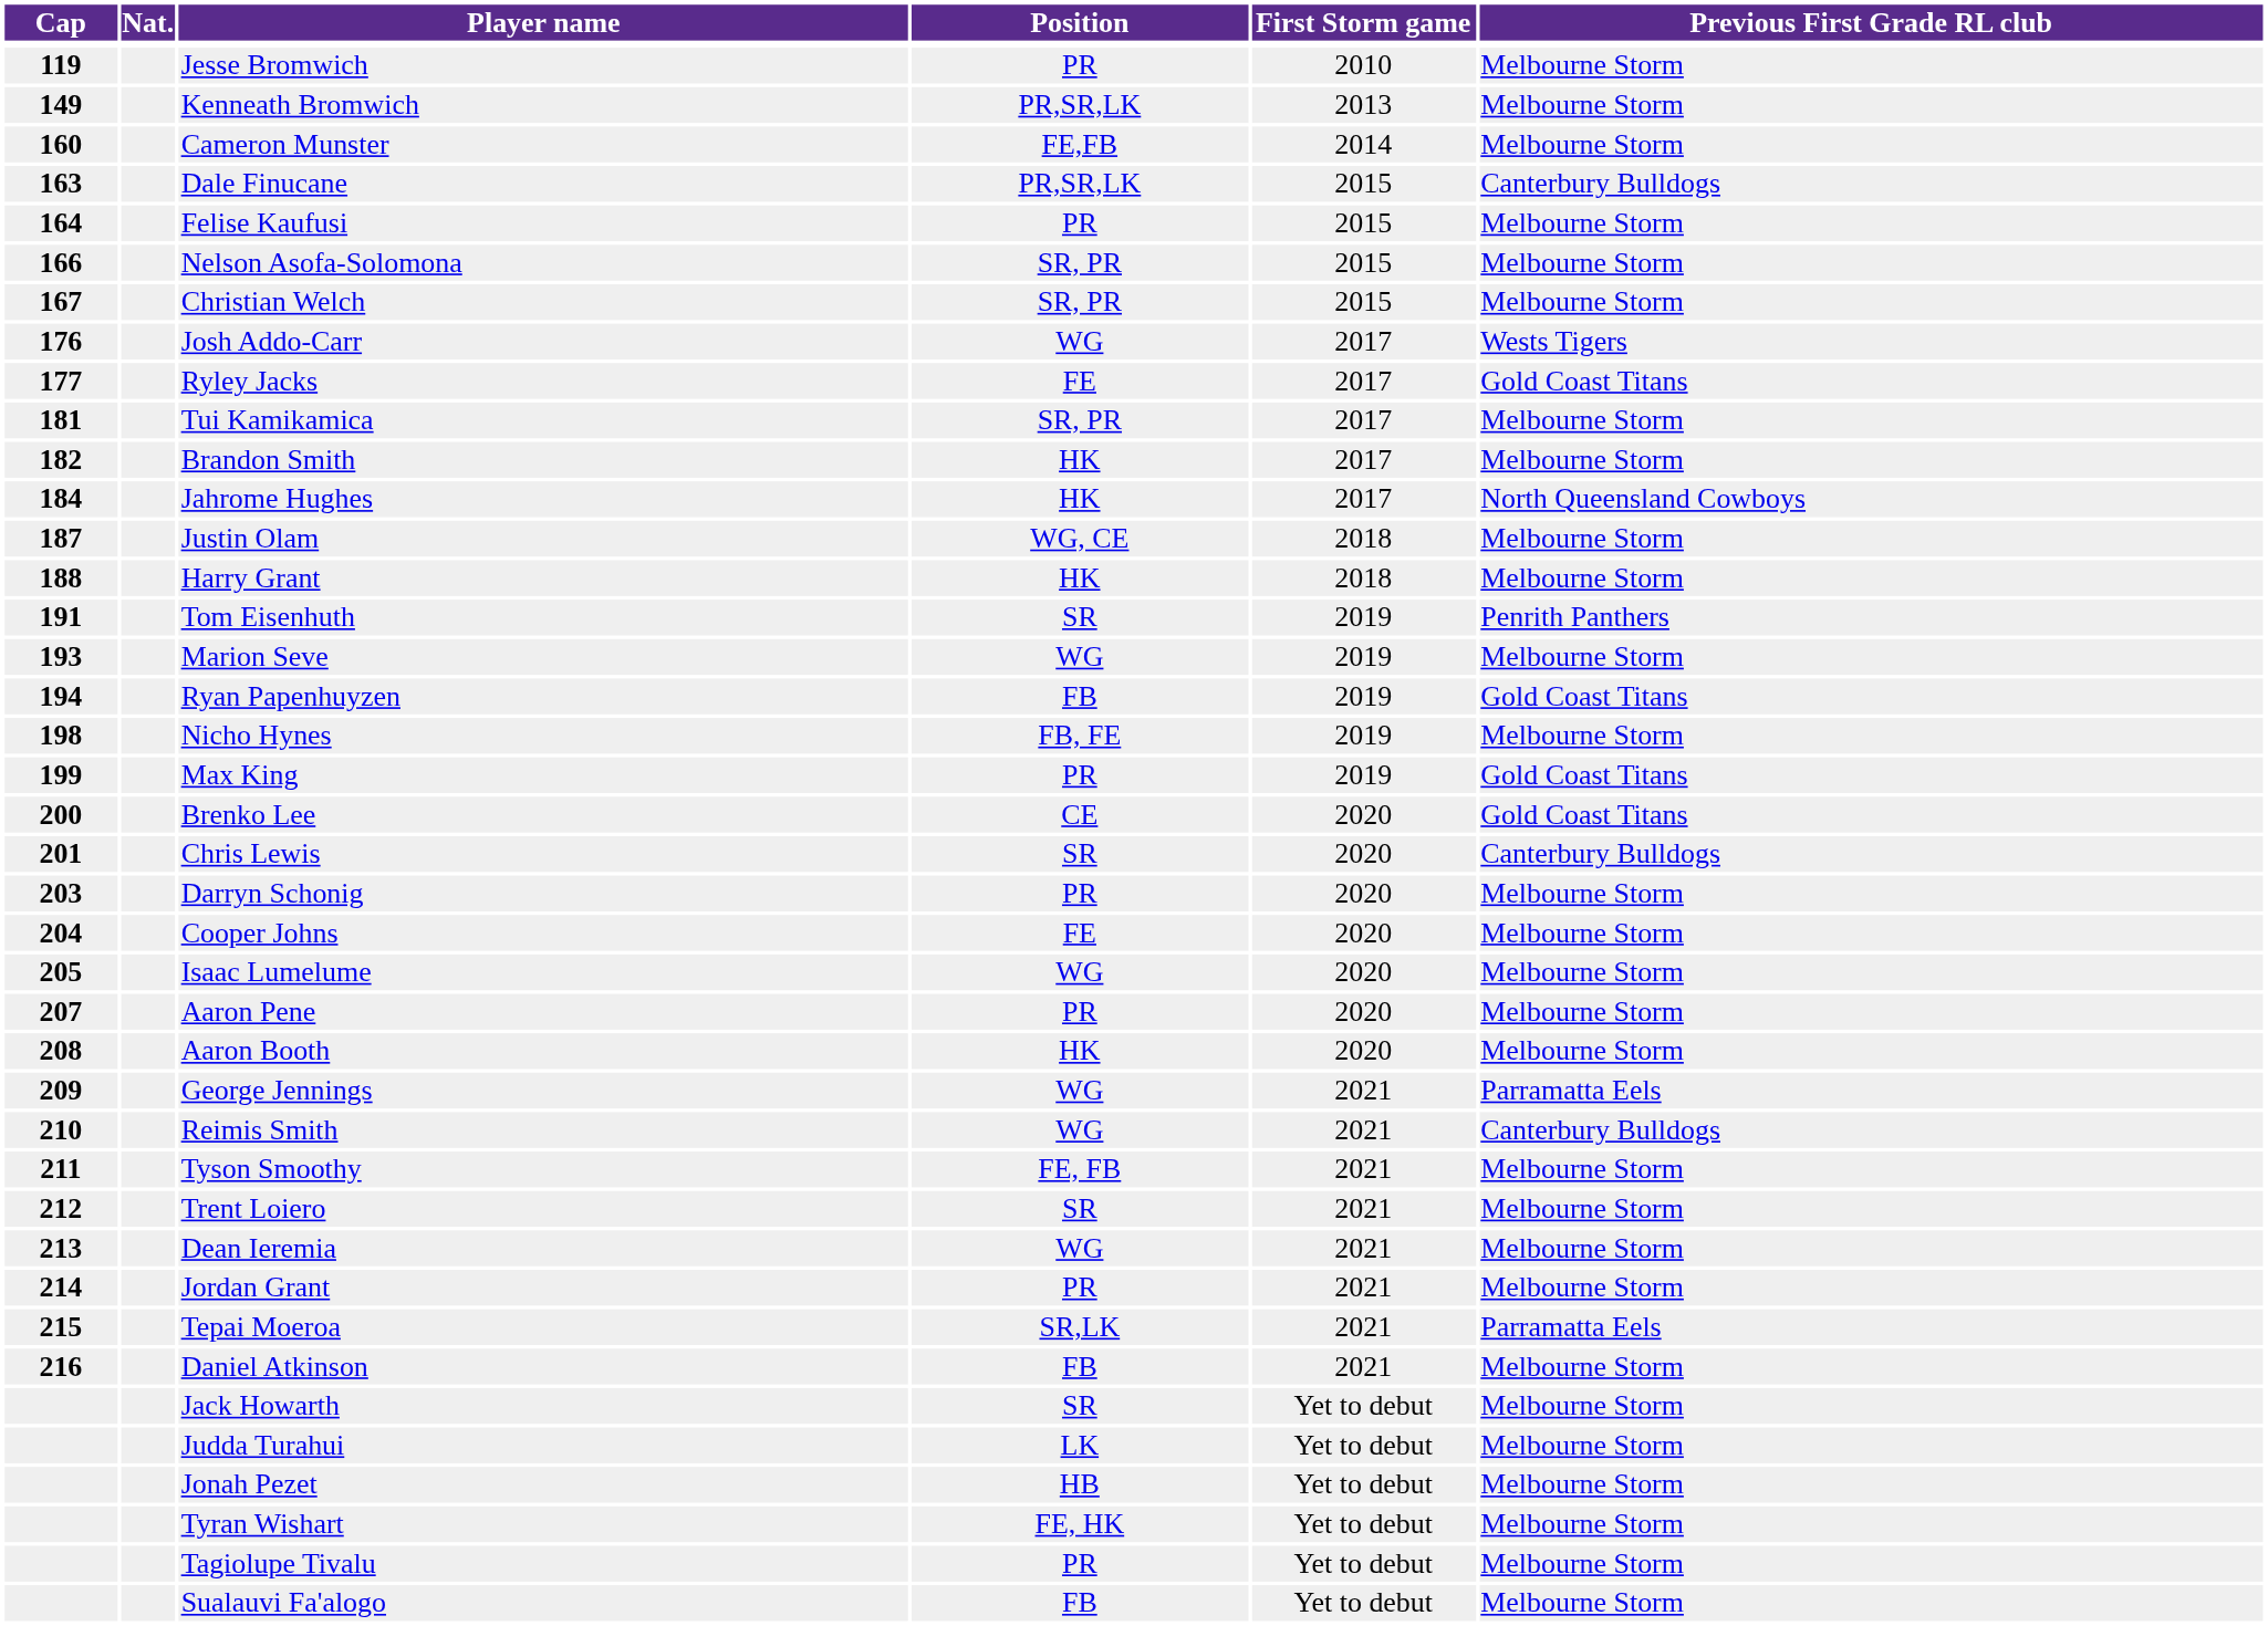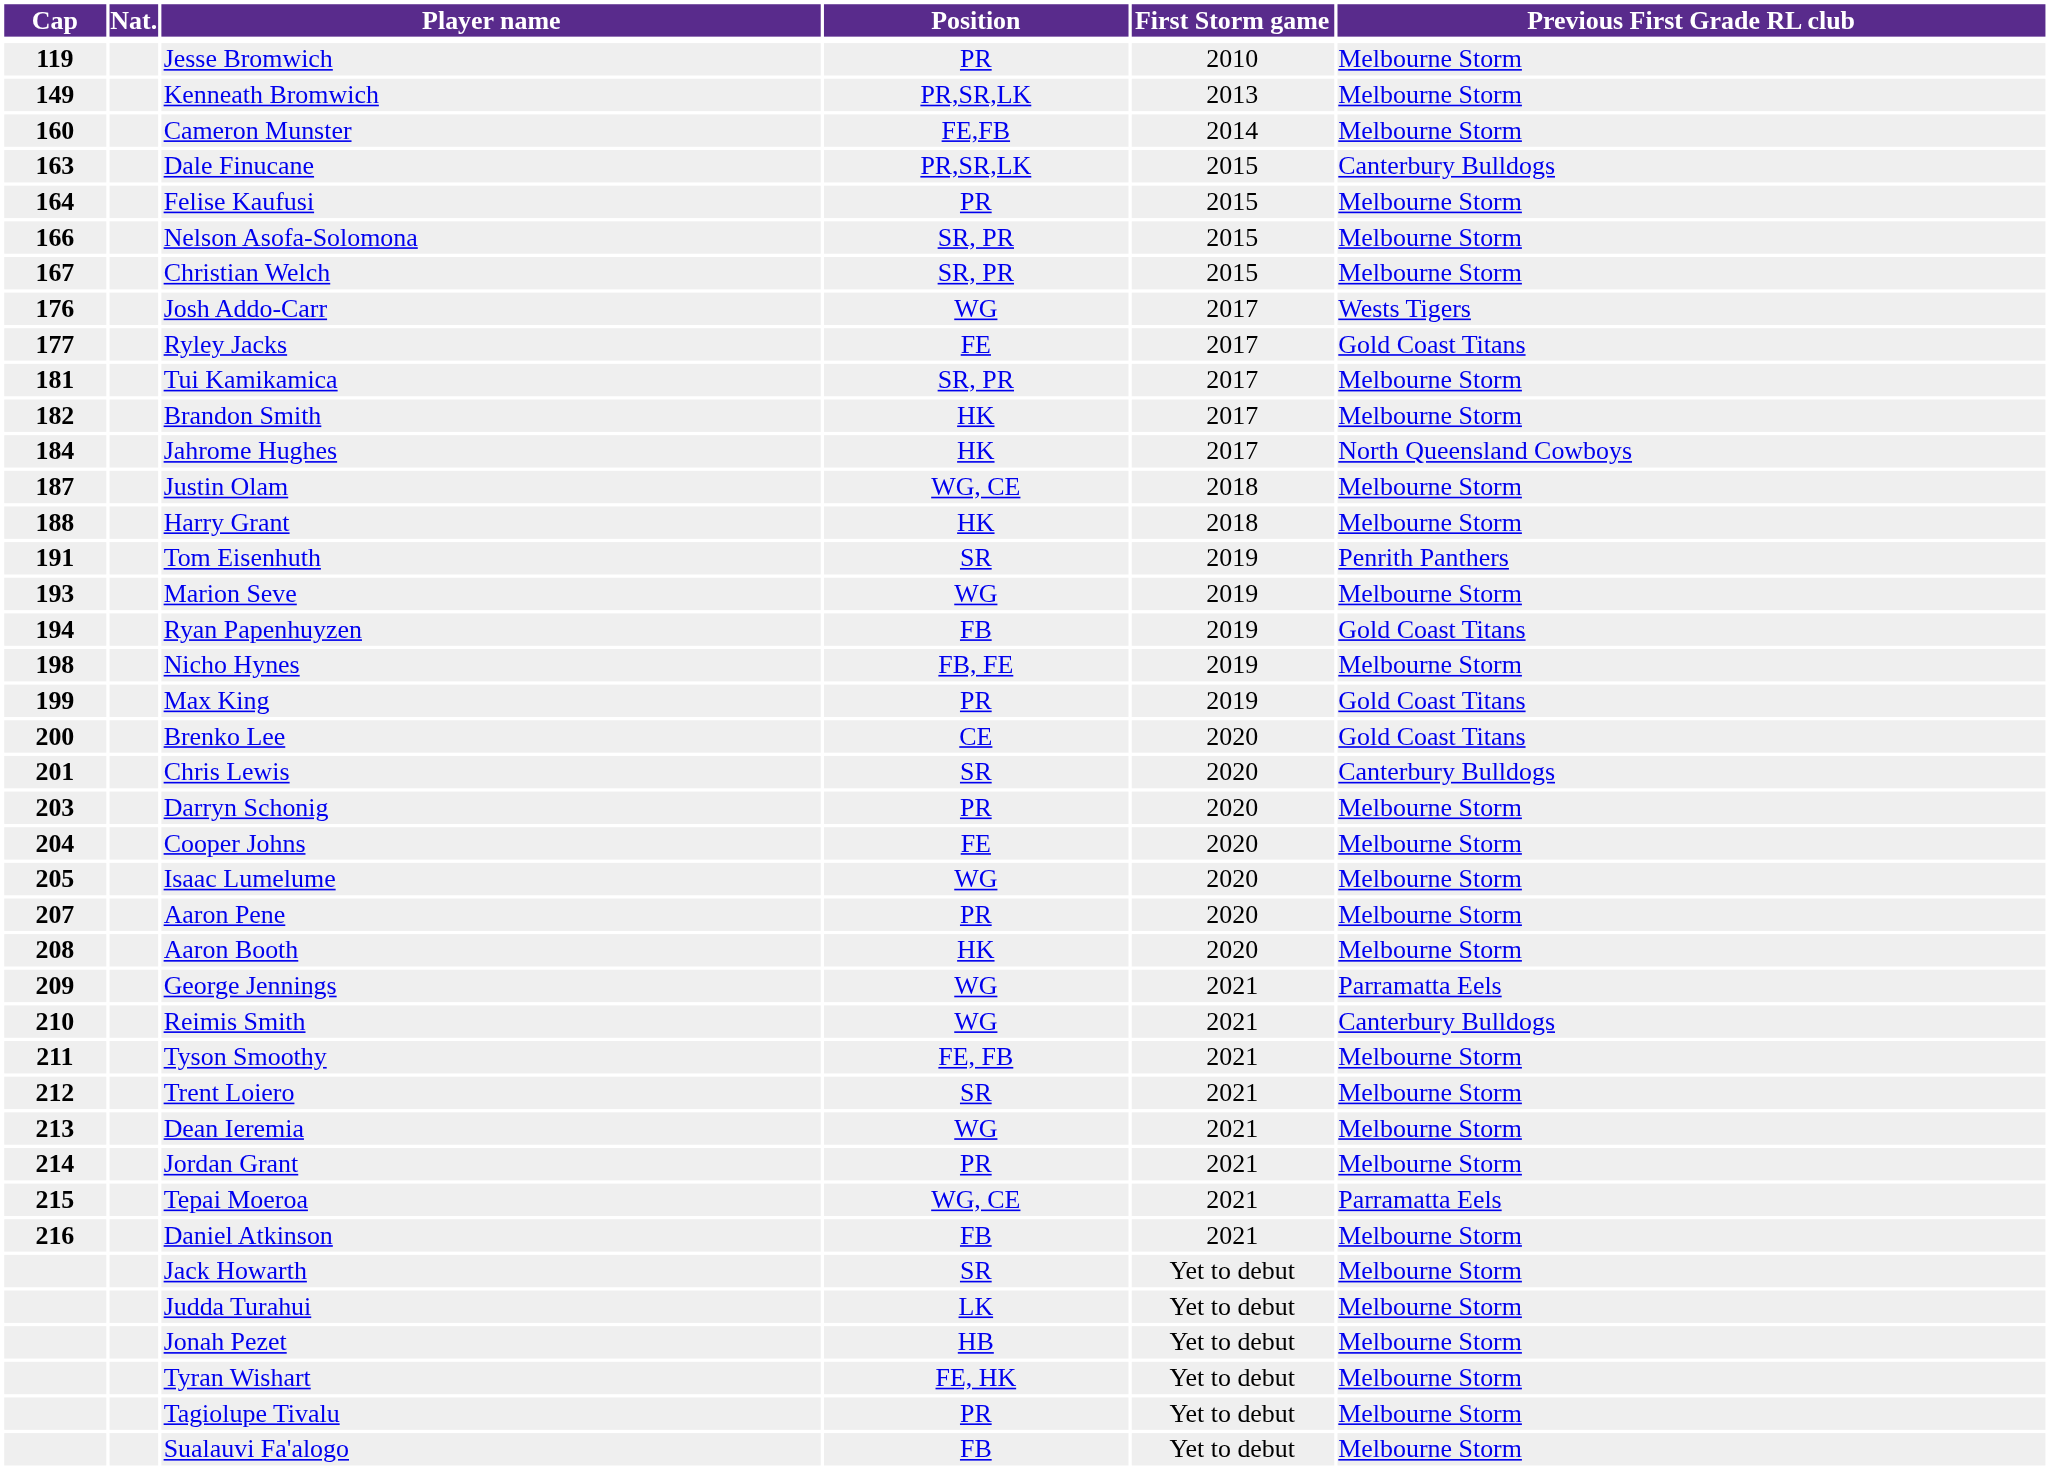 <table width=100%>
 <tr bgcolor="#592B8C"; style="color:#FFFFFF">
 <th width=5%>Cap</th>
 <th width=1%>Nat.</th>
 <th !width=30%>Player name</th>
 <th width=15%>Position</th>
 <th width=10%>First Storm game</th>
 <th width=35%>Previous First Grade RL club  </th>
 </tr>
 <tr>
 </tr>
 <tr bgcolor="#efefef">
 <td align=center><strong>119</strong></td>
 <td align=center></td>
 <td><a href='#'>Jesse Bromwich</a></td>
 <td align=center><a href='#'>PR</a></td>
 <td align=center>2010</td>
 <td> <a href='#'>Melbourne Storm</a></td>
 </tr>
 <tr bgcolor="#efefef">
 <td align=center><strong>149</strong></td>
 <td align=center></td>
 <td><a href='#'>Kenneath Bromwich</a></td>
 <td align=center><a href='#'>PR,SR,LK</a></td>
 <td align=center>2013</td>
 <td> <a href='#'>Melbourne Storm</a></td>
 </tr>
 <tr bgcolor="#efefef">
 <td align=center><strong>160</strong></td>
 <td align=center></td>
 <td><a href='#'>Cameron Munster</a></td>
 <td align=center><a href='#'>FE,FB</a></td>
 <td align=center>2014</td>
 <td> <a href='#'>Melbourne Storm</a></td>
 </tr>
 <tr bgcolor="#efefef">
 <td align=center><strong>163</strong></td>
 <td align=center></td>
 <td><a href='#'>Dale Finucane</a></td>
 <td align=center><a href='#'>PR,SR,LK</a></td>
 <td align=center>2015</td>
 <td> <a href='#'>Canterbury Bulldogs</a></td>
 </tr>
 <tr bgcolor="#efefef">
 <td align=center><strong>164</strong></td>
 <td align=center></td>
 <td><a href='#'>Felise Kaufusi</a></td>
 <td align=center><a href='#'>PR</a></td>
 <td align=center>2015</td>
 <td> <a href='#'>Melbourne Storm</a></td>
 </tr>
 <tr bgcolor="#efefef">
 <td align=center><strong>166</strong></td>
 <td align=center></td>
 <td><a href='#'>Nelson Asofa-Solomona</a></td>
 <td align=center><a href='#'>SR, PR</a></td>
 <td align=center>2015</td>
 <td> <a href='#'>Melbourne Storm</a></td>
 </tr>
 <tr bgcolor="#efefef">
 <td align=center><strong>167</strong></td>
 <td align=center></td>
 <td><a href='#'>Christian Welch</a></td>
 <td align=center><a href='#'>SR, PR</a></td>
 <td align=center>2015</td>
 <td> <a href='#'>Melbourne Storm</a></td>
 </tr>
 <tr bgcolor="#efefef">
 <td align=center><strong>176</strong></td>
 <td align=center></td>
 <td><a href='#'>Josh Addo-Carr</a></td>
 <td align=center><a href='#'>WG</a></td>
 <td align=center>2017</td>
 <td> <a href='#'>Wests Tigers</a></td>
 </tr>
 <tr bgcolor="#efefef">
 <td align=center><strong>177</strong></td>
 <td align=center></td>
 <td><a href='#'>Ryley Jacks</a></td>
 <td align=center><a href='#'>FE</a></td>
 <td align=center>2017</td>
 <td> <a href='#'>Gold Coast Titans</a></td>
 </tr>
 <tr bgcolor="#efefef">
 <td align=center><strong>181</strong></td>
 <td align=center></td>
 <td><a href='#'>Tui Kamikamica</a></td>
 <td align=center><a href='#'>SR, PR</a></td>
 <td align=center>2017</td>
 <td> <a href='#'>Melbourne Storm</a></td>
 </tr>
 <tr bgcolor="#efefef">
 <td align=center><strong>182</strong></td>
 <td align=center></td>
 <td><a href='#'>Brandon Smith</a></td>
 <td align=center><a href='#'>HK</a></td>
 <td align=center>2017</td>
 <td> <a href='#'>Melbourne Storm</a></td>
 </tr>
 <tr bgcolor="#efefef">
 <td align=center><strong>184</strong></td>
 <td align=center></td>
 <td><a href='#'>Jahrome Hughes</a></td>
 <td align=center><a href='#'>HK</a></td>
 <td align=center>2017</td>
 <td> <a href='#'>North Queensland Cowboys</a></td>
 </tr>
 <tr bgcolor="#efefef">
 <td align=center><strong>187</strong></td>
 <td align=center></td>
 <td><a href='#'>Justin Olam</a></td>
 <td align=center><a href='#'>WG, CE</a></td>
 <td align=center>2018</td>
 <td> <a href='#'>Melbourne Storm</a></td>
 </tr>
 <tr bgcolor="#efefef">
 <td align=center><strong>188</strong></td>
 <td align=center></td>
 <td><a href='#'>Harry Grant</a></td>
 <td align=center><a href='#'>HK</a></td>
 <td align=center>2018</td>
 <td> <a href='#'>Melbourne Storm</a></td>
 </tr>
 <tr bgcolor="#efefef">
 <td align=center><strong>191</strong></td>
 <td align=center></td>
 <td><a href='#'>Tom Eisenhuth</a></td>
 <td align=center><a href='#'>SR</a></td>
 <td align=center>2019</td>
 <td> <a href='#'>Penrith Panthers</a></td>
 </tr>
 <tr bgcolor="#efefef">
 <td align=center><strong>193</strong></td>
 <td align=center></td>
 <td><a href='#'>Marion Seve</a></td>
 <td align=center><a href='#'>WG</a></td>
 <td align=center>2019</td>
 <td> <a href='#'>Melbourne Storm</a></td>
 </tr>
 <tr bgcolor="#efefef">
 <td align=center><strong>194</strong></td>
 <td align=center></td>
 <td><a href='#'>Ryan Papenhuyzen</a></td>
 <td align=center><a href='#'>FB</a></td>
 <td align=center>2019</td>
 <td> <a href='#'>Gold Coast Titans</a></td>
 </tr>
 <tr bgcolor="#efefef">
 <td align=center><strong>198</strong></td>
 <td align=center></td>
 <td><a href='#'>Nicho Hynes</a></td>
 <td align=center><a href='#'>FB, FE</a></td>
 <td align=center>2019</td>
 <td> <a href='#'>Melbourne Storm</a></td>
 </tr>
 <tr bgcolor="#efefef">
 <td align=center><strong>199</strong></td>
 <td align=center></td>
 <td><a href='#'>Max King</a></td>
 <td align=center><a href='#'>PR</a></td>
 <td align=center>2019</td>
 <td> <a href='#'>Gold Coast Titans</a></td>
 </tr>
 <tr bgcolor="#efefef">
 <td align=center><strong>200</strong></td>
 <td align=center></td>
 <td><a href='#'>Brenko Lee</a></td>
 <td align=center><a href='#'>CE</a></td>
 <td align=center>2020</td>
 <td> <a href='#'>Gold Coast Titans</a></td>
 </tr>
 <tr bgcolor="#efefef">
 <td align=center><strong>201</strong></td>
 <td align=center></td>
 <td><a href='#'>Chris Lewis</a></td>
 <td align=center><a href='#'>SR</a></td>
 <td align=center>2020</td>
 <td> <a href='#'>Canterbury Bulldogs</a></td>
 </tr>
 <tr bgcolor="#efefef">
 <td align=center><strong>203</strong></td>
 <td align=center></td>
 <td><a href='#'>Darryn Schonig</a></td>
 <td align=center><a href='#'>PR</a></td>
 <td align=center>2020</td>
 <td> <a href='#'>Melbourne Storm</a></td>
 </tr>
 <tr bgcolor="#efefef">
 <td align=center><strong>204</strong></td>
 <td align=center></td>
 <td><a href='#'>Cooper Johns</a></td>
 <td align=center><a href='#'>FE</a></td>
 <td align=center>2020</td>
 <td> <a href='#'>Melbourne Storm</a></td>
 </tr>
 <tr bgcolor="#efefef">
 <td align=center><strong>205</strong></td>
 <td align=center></td>
 <td><a href='#'>Isaac Lumelume</a></td>
 <td align=center><a href='#'>WG</a></td>
 <td align=center>2020</td>
 <td> <a href='#'>Melbourne Storm</a></td>
 </tr>
 <tr bgcolor="#efefef">
 <td align=center><strong>207</strong></td>
 <td align=center></td>
 <td><a href='#'>Aaron Pene</a></td>
 <td align=center><a href='#'>PR</a></td>
 <td align=center>2020</td>
 <td> <a href='#'>Melbourne Storm</a></td>
 </tr>
 <tr bgcolor="#efefef">
 <td align=center><strong>208</strong></td>
 <td align=center></td>
 <td><a href='#'>Aaron Booth</a></td>
 <td align=center><a href='#'>HK</a></td>
 <td align=center>2020</td>
 <td> <a href='#'>Melbourne Storm</a></td>
 </tr>
 <tr bgcolor="#efefef">
 <td align=center><strong>209</strong></td>
 <td align=center></td>
 <td><a href='#'>George Jennings</a></td>
 <td align=center><a href='#'>WG</a></td>
 <td align=center>2021</td>
 <td> <a href='#'>Parramatta Eels</a></td>
 </tr>
 <tr bgcolor="#efefef">
 <td align=center><strong>210</strong></td>
 <td align=center></td>
 <td><a href='#'>Reimis Smith</a></td>
 <td align=center><a href='#'>WG</a></td>
 <td align=center>2021</td>
 <td> <a href='#'>Canterbury Bulldogs</a></td>
 </tr>
 <tr bgcolor="#efefef">
 <td align=center><strong>211</strong></td>
 <td align=center></td>
 <td><a href='#'>Tyson Smoothy</a></td>
 <td align=center><a href='#'>FE, FB</a></td>
 <td align=center>2021</td>
 <td> <a href='#'>Melbourne Storm</a></td>
 </tr>
 <tr bgcolor="#efefef">
 <td align=center><strong>212</strong></td>
 <td align=center></td>
 <td><a href='#'>Trent Loiero</a></td>
 <td align=center><a href='#'>SR</a></td>
 <td align=center>2021</td>
 <td> <a href='#'>Melbourne Storm</a></td>
 </tr>
 <tr bgcolor="#efefef">
 <td align=center><strong>213</strong></td>
 <td align=center></td>
 <td><a href='#'>Dean Ieremia</a></td>
 <td align=center><a href='#'>WG</a></td>
 <td align=center>2021</td>
 <td> <a href='#'>Melbourne Storm</a></td>
 </tr>
 <tr bgcolor="#efefef">
 <td align=center><strong>214</strong></td>
 <td align=center></td>
 <td><a href='#'>Jordan Grant</a></td>
 <td align=center><a href='#'>PR</a></td>
 <td align=center>2021</td>
 <td> <a href='#'>Melbourne Storm</a></td>
 </tr>
 <tr bgcolor="#efefef">
 <td align=center><strong>215</strong></td>
 <td align=center></td>
 <td><a href='#'>Tepai Moeroa</a></td>
-<td align=center><a href='#'>SR,LK</a></td>
+<td align=center><a href='#'>WG, CE</a></td>
 <td align=center>2021</td>
 <td> <a href='#'>Parramatta Eels</a></td>
 </tr>
 <tr bgcolor="#efefef">
 <td align=center><strong>216</strong></td>
 <td align=center></td>
 <td><a href='#'>Daniel Atkinson</a></td>
 <td align=center><a href='#'>FB</a></td>
 <td align=center>2021</td>
 <td> <a href='#'>Melbourne Storm</a></td>
 </tr>
 <tr bgcolor="#efefef">
 <td align=center></td>
 <td align=center></td>
 <td><a href='#'>Jack Howarth</a></td>
 <td align=center><a href='#'>SR</a></td>
 <td align=center>Yet to debut</td>
 <td> <a href='#'>Melbourne Storm</a></td>
 </tr>
 <tr bgcolor="#efefef">
 <td align=center></td>
 <td align=center></td>
 <td><a href='#'>Judda Turahui</a></td>
 <td align=center><a href='#'>LK</a></td>
 <td align=center>Yet to debut</td>
 <td> <a href='#'>Melbourne Storm</a></td>
 </tr>
 <tr bgcolor="#efefef">
 <td align=center></td>
 <td align=center></td>
 <td><a href='#'>Jonah Pezet</a></td>
 <td align=center><a href='#'>HB</a></td>
 <td align=center>Yet to debut</td>
 <td> <a href='#'>Melbourne Storm</a></td>
 </tr>
 <tr bgcolor="#efefef">
 <td align=center></td>
 <td align=center></td>
 <td><a href='#'>Tyran Wishart</a></td>
 <td align=center><a href='#'>FE, HK</a></td>
 <td align=center>Yet to debut</td>
 <td> <a href='#'>Melbourne Storm</a></td>
 </tr>
 <tr bgcolor="#efefef">
 <td align=center></td>
 <td align=center></td>
 <td><a href='#'>Tagiolupe Tivalu</a></td>
 <td align=center><a href='#'>PR</a></td>
 <td align=center>Yet to debut</td>
 <td> <a href='#'>Melbourne Storm</a></td>
 </tr>
 <tr bgcolor="#efefef">
 <td align=center></td>
 <td align=center></td>
 <td><a href='#'>Sualauvi Fa'alogo</a></td>
 <td align=center><a href='#'>FB</a></td>
 <td align=center>Yet to debut</td>
 <td> <a href='#'>Melbourne Storm</a></td>
 </tr>
 </table>
